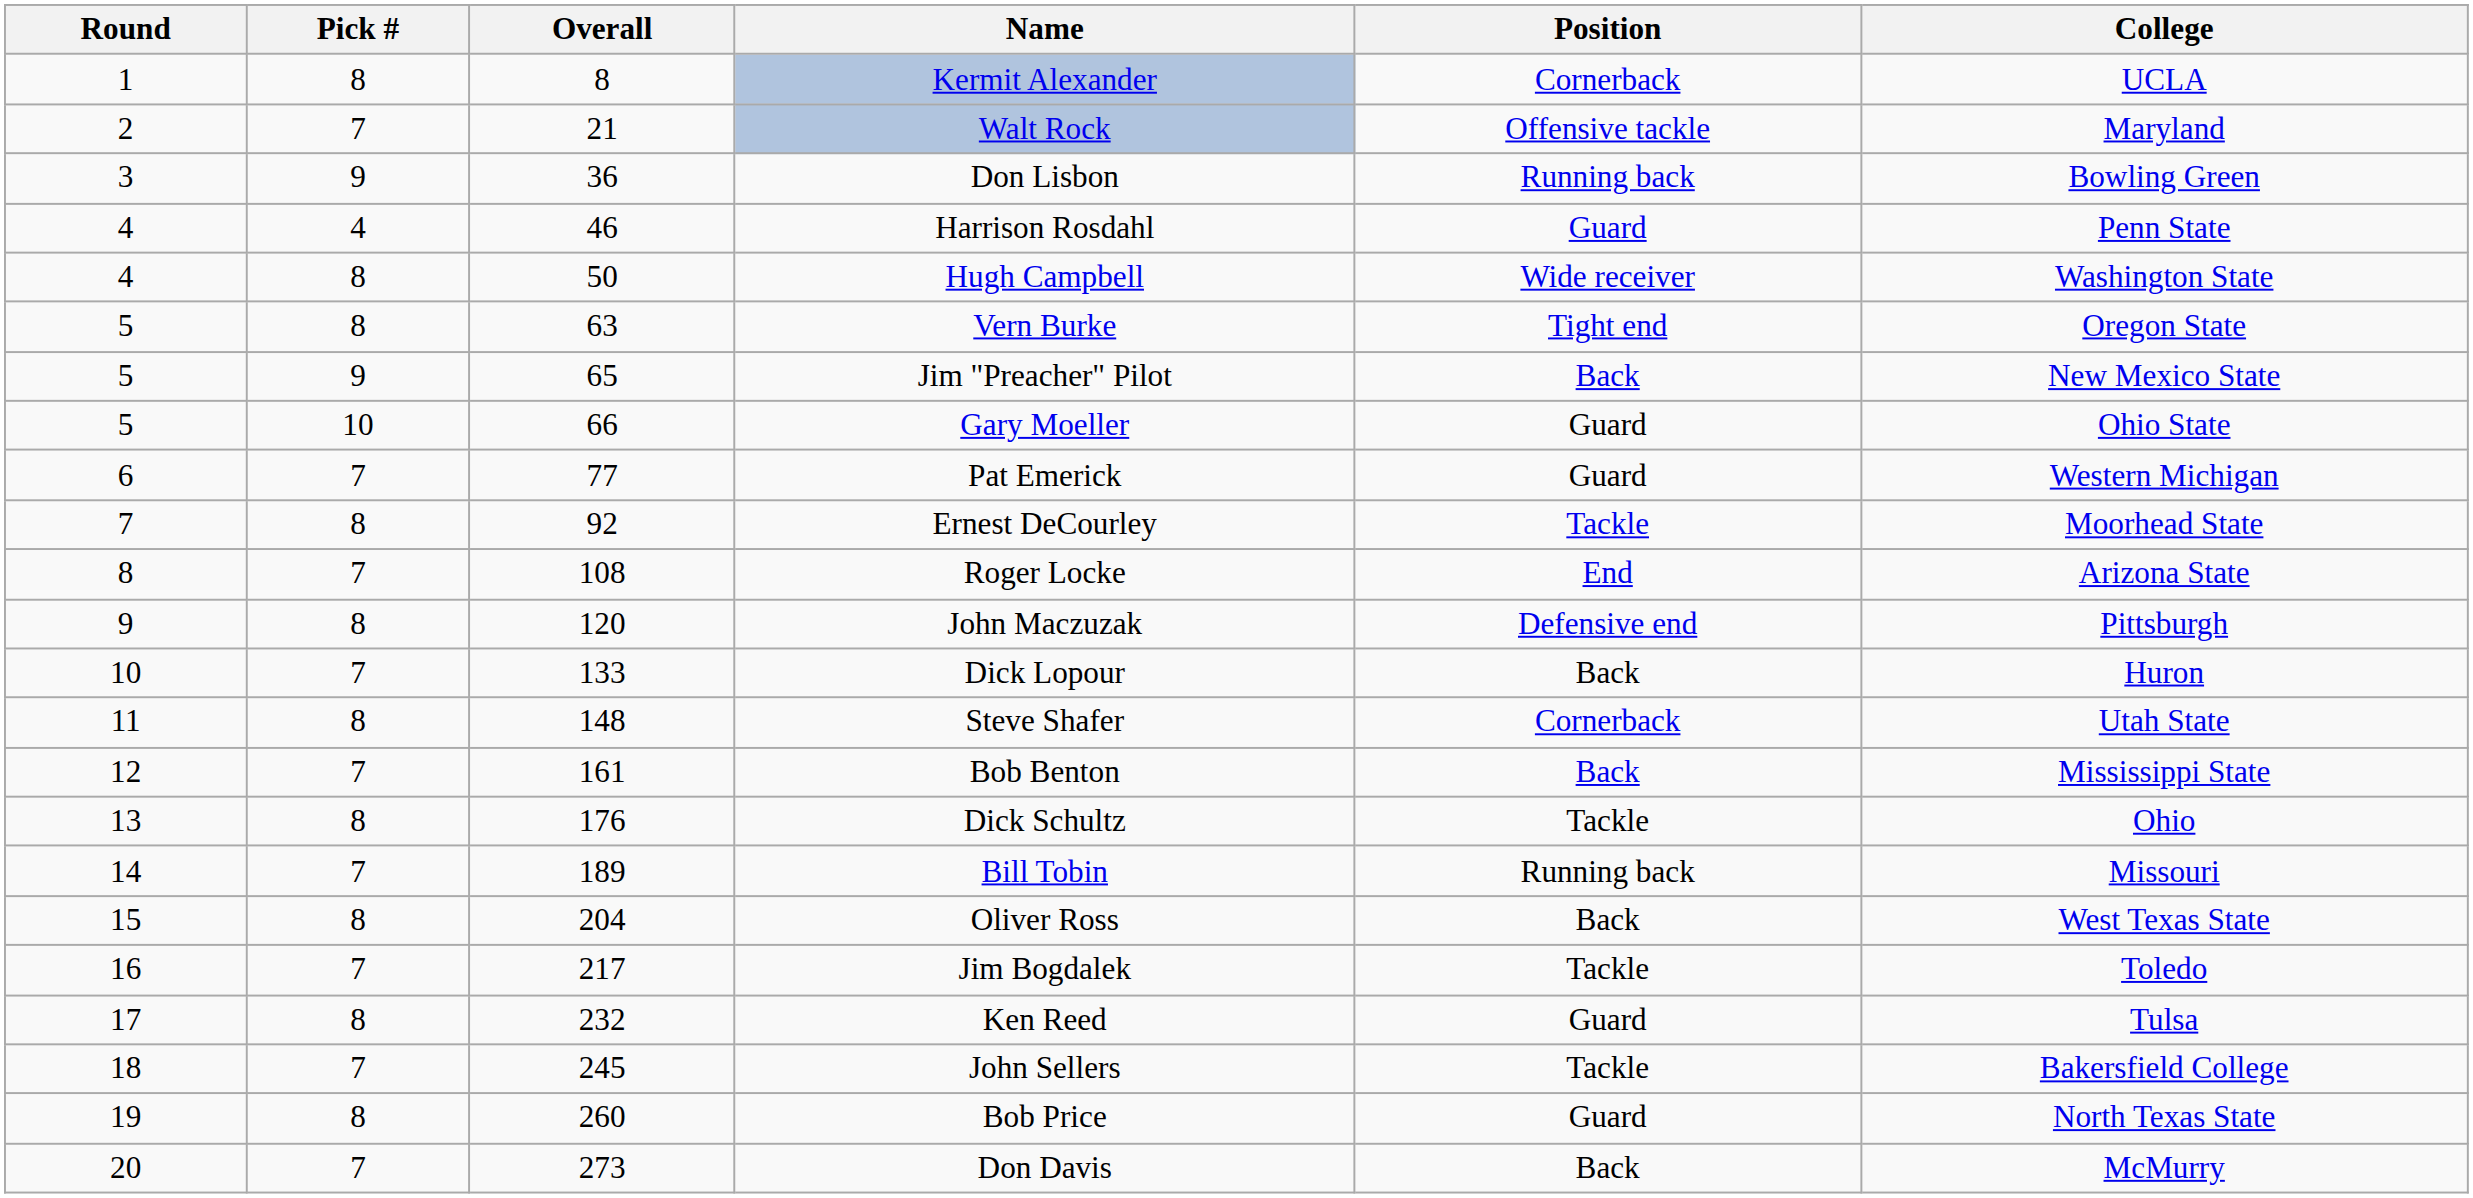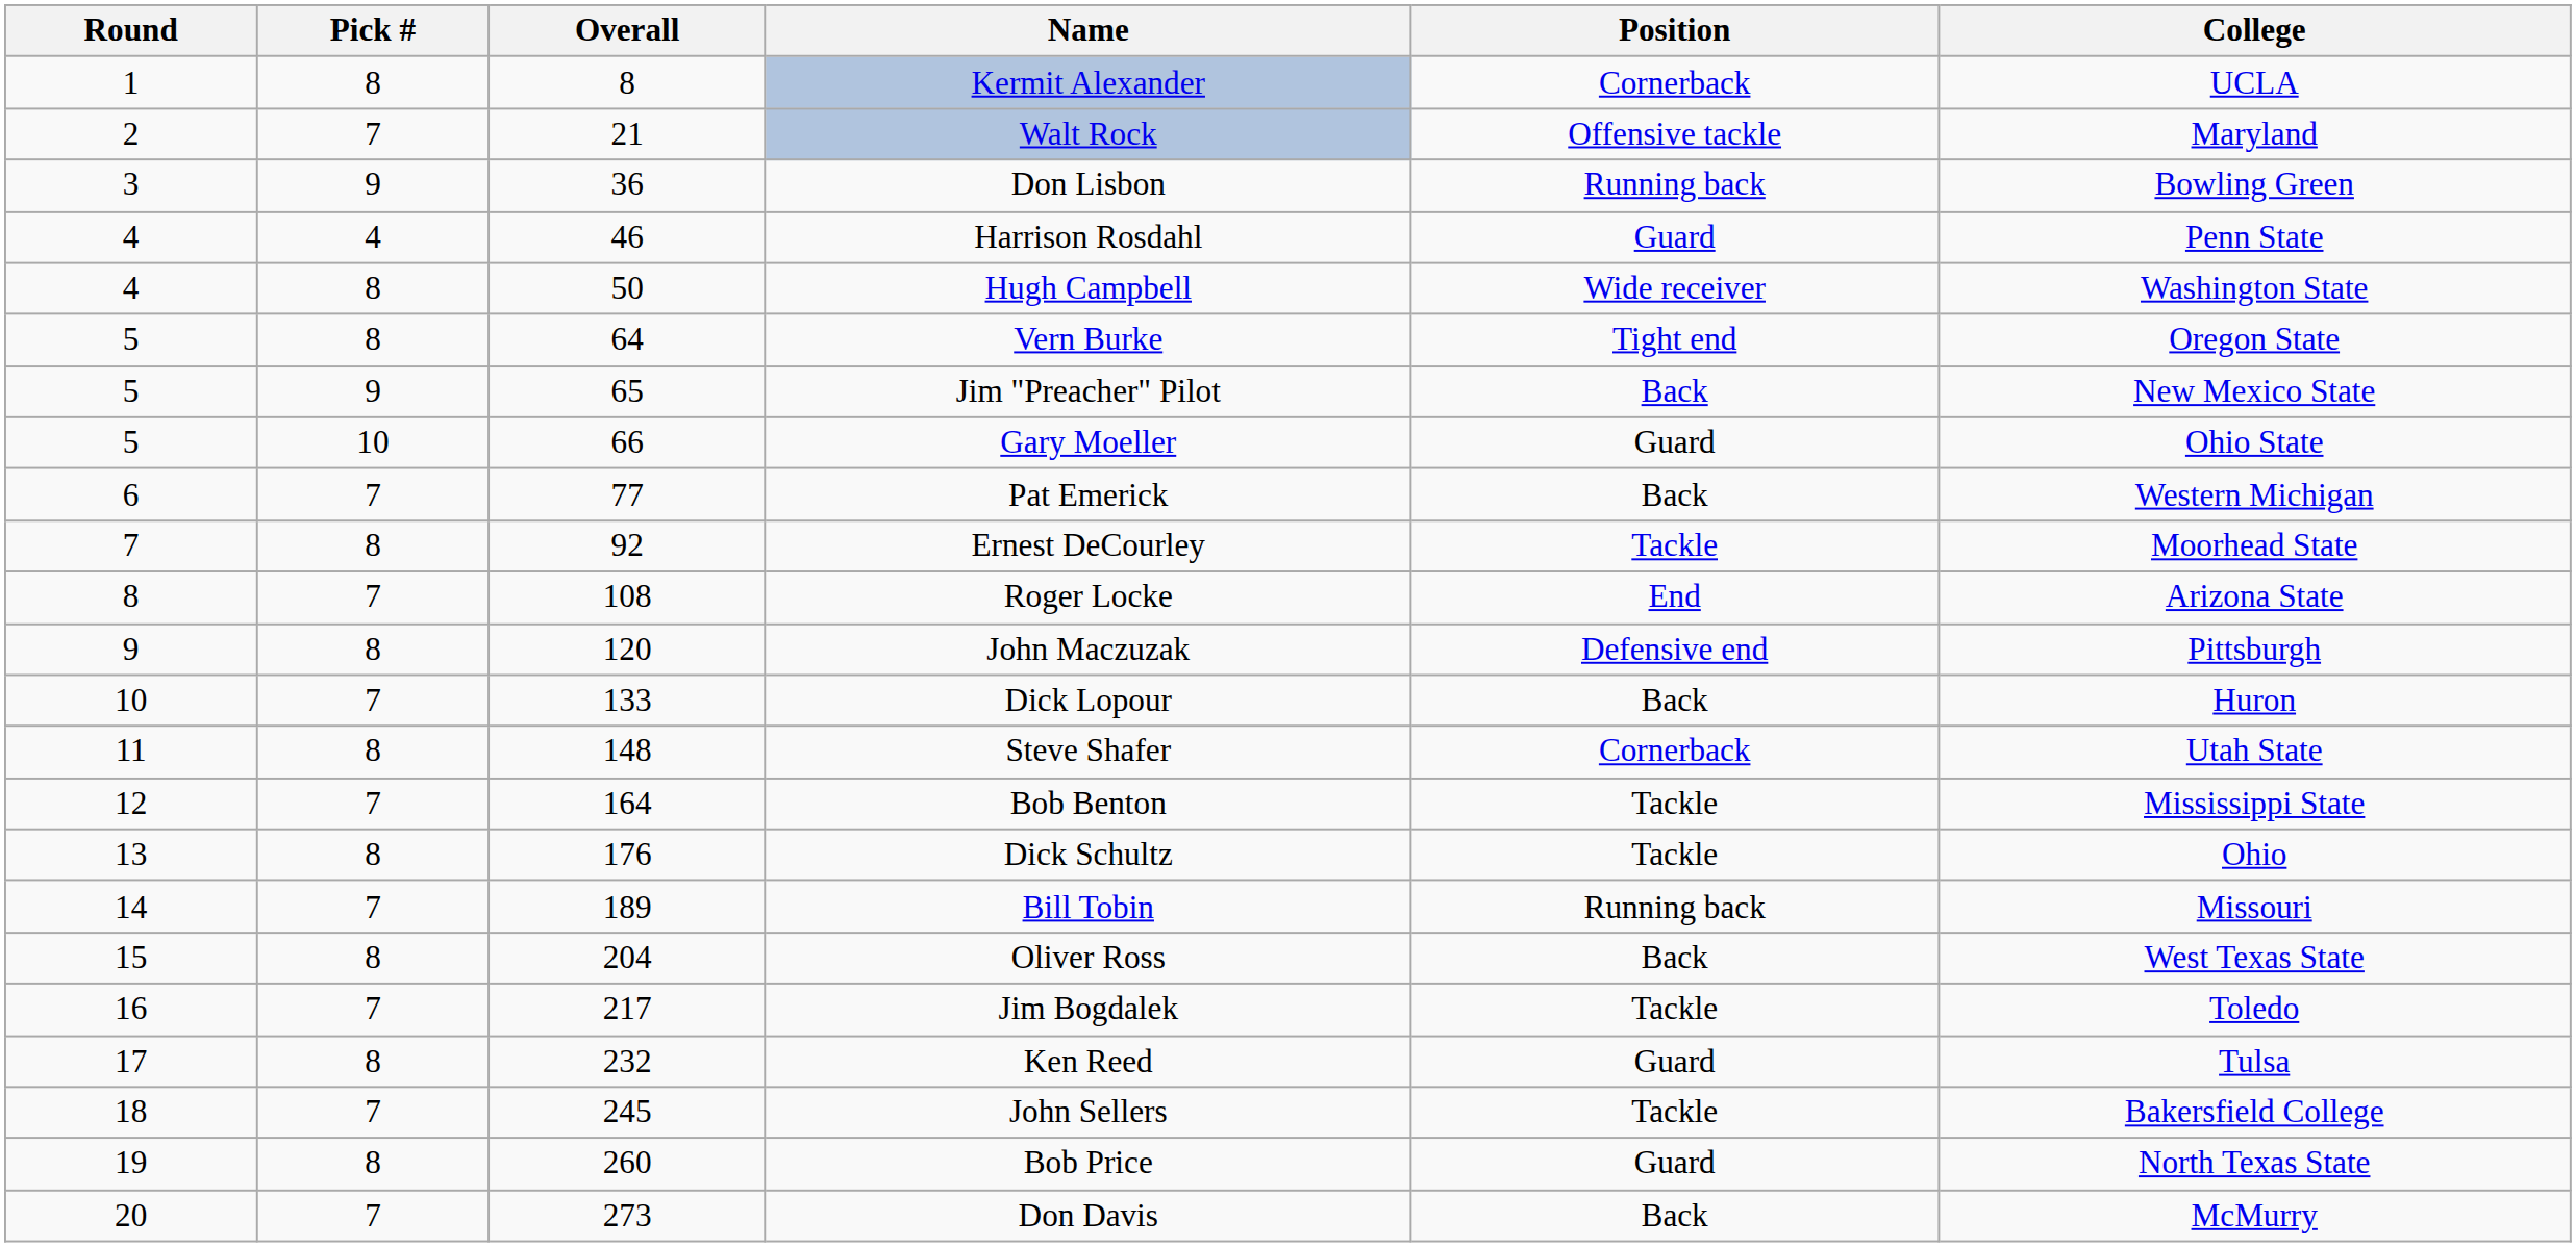 <table class="wikitable sortable sortable" style="width: 100%; text-align:center">
 <tr>
 <th>Round</th>
 <th>Pick #</th>
 <th>Overall</th>
 <th>Name</th>
 <th>Position</th>
 <th>College</th>
 </tr>
 <tr>
 <td>1</td>
 <td>8</td>
 <td>8</td>
 <td bgcolor=lightsteelblue><a href='#'>Kermit Alexander</a></td>
 <td><a href='#'>Cornerback</a></td>
 <td><a href='#'>UCLA</a></td>
 </tr>
 <tr>
 <td>2</td>
 <td>7</td>
 <td>21</td>
 <td bgcolor=lightsteelblue><a href='#'>Walt Rock</a></td>
 <td><a href='#'>Offensive tackle</a></td>
 <td><a href='#'>Maryland</a></td>
 </tr>
 <tr>
 <td>3</td>
 <td>9</td>
 <td>36</td>
 <td>Don Lisbon</td>
 <td><a href='#'>Running back</a></td>
 <td><a href='#'>Bowling Green</a></td>
 </tr>
 <tr>
 <td>4</td>
 <td>4</td>
 <td>46</td>
 <td>Harrison Rosdahl</td>
 <td><a href='#'>Guard</a></td>
 <td><a href='#'>Penn State</a></td>
 </tr>
 <tr>
 <td>4</td>
 <td>8</td>
 <td>50</td>
 <td><a href='#'>Hugh Campbell</a></td>
 <td><a href='#'>Wide receiver</a></td>
 <td><a href='#'>Washington State</a></td>
 </tr>
 <tr>
 <td>5</td>
 <td>8</td>
-<td>63</td>
+<td>64</td>
 <td><a href='#'>Vern Burke</a></td>
 <td><a href='#'>Tight end</a></td>
 <td><a href='#'>Oregon State</a></td>
 </tr>
 <tr>
 <td>5</td>
 <td>9</td>
 <td>65</td>
 <td>Jim "Preacher" Pilot</td>
 <td><a href='#'>Back</a></td>
 <td><a href='#'>New Mexico State</a></td>
 </tr>
 <tr>
 <td>5</td>
 <td>10</td>
 <td>66</td>
 <td><a href='#'>Gary Moeller</a></td>
 <td>Guard</td>
 <td><a href='#'>Ohio State</a></td>
 </tr>
 <tr>
 <td>6</td>
 <td>7</td>
 <td>77</td>
 <td>Pat Emerick</td>
-<td>Guard</td>
+<td>Back</td>
 <td><a href='#'>Western Michigan</a></td>
 </tr>
 <tr>
 <td>7</td>
 <td>8</td>
 <td>92</td>
 <td>Ernest DeCourley</td>
 <td><a href='#'>Tackle</a></td>
 <td><a href='#'>Moorhead State</a></td>
 </tr>
 <tr>
 <td>8</td>
 <td>7</td>
 <td>108</td>
 <td>Roger Locke</td>
 <td><a href='#'>End</a></td>
 <td><a href='#'>Arizona State</a></td>
 </tr>
 <tr>
 <td>9</td>
 <td>8</td>
 <td>120</td>
 <td>John Maczuzak</td>
 <td><a href='#'>Defensive end</a></td>
 <td><a href='#'>Pittsburgh</a></td>
 </tr>
 <tr>
 <td>10</td>
 <td>7</td>
 <td>133</td>
 <td>Dick Lopour</td>
 <td>Back</td>
 <td><a href='#'>Huron</a></td>
 </tr>
 <tr>
 <td>11</td>
 <td>8</td>
 <td>148</td>
 <td>Steve Shafer</td>
 <td><a href='#'>Cornerback</a></td>
 <td><a href='#'>Utah State</a></td>
 </tr>
 <tr>
 <td>12</td>
 <td>7</td>
-<td>161</td>
+<td>164</td>
 <td>Bob Benton</td>
-<td><a href='#'>Back</a></td>
+<td>Tackle</td>
 <td><a href='#'>Mississippi State</a></td>
 </tr>
 <tr>
 <td>13</td>
 <td>8</td>
 <td>176</td>
 <td>Dick Schultz</td>
 <td>Tackle</td>
 <td><a href='#'>Ohio</a></td>
 </tr>
 <tr>
 <td>14</td>
 <td>7</td>
 <td>189</td>
 <td><a href='#'>Bill Tobin</a></td>
 <td>Running back</td>
 <td><a href='#'>Missouri</a></td>
 </tr>
 <tr>
 <td>15</td>
 <td>8</td>
 <td>204</td>
 <td>Oliver Ross</td>
 <td>Back</td>
 <td><a href='#'>West Texas State</a></td>
 </tr>
 <tr>
 <td>16</td>
 <td>7</td>
 <td>217</td>
 <td>Jim Bogdalek</td>
 <td>Tackle</td>
 <td><a href='#'>Toledo</a></td>
 </tr>
 <tr>
 <td>17</td>
 <td>8</td>
 <td>232</td>
 <td>Ken Reed</td>
 <td>Guard</td>
 <td><a href='#'>Tulsa</a></td>
 </tr>
 <tr>
 <td>18</td>
 <td>7</td>
 <td>245</td>
 <td>John Sellers</td>
 <td>Tackle</td>
 <td><a href='#'>Bakersfield College</a></td>
 </tr>
 <tr>
 <td>19</td>
 <td>8</td>
 <td>260</td>
 <td>Bob Price</td>
 <td>Guard</td>
 <td><a href='#'>North Texas State</a></td>
 </tr>
 <tr>
 <td>20</td>
 <td>7</td>
 <td>273</td>
 <td>Don Davis</td>
 <td>Back</td>
 <td><a href='#'>McMurry</a></td>
 </tr>
 </table>
